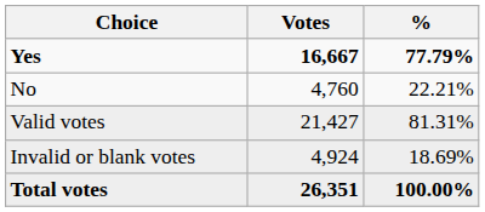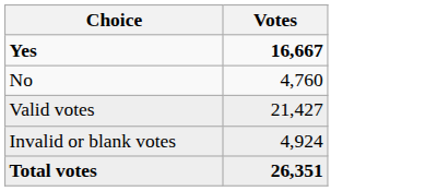 <table class="wikitable">
 <tr>
 <th style=width:11em>Choice</th>
 <th style=width:5em>Votes</th>
-<th style=width:5em>%</th>
 </tr>
 <tr>
 <td> <strong>Yes</strong></td>
 <td style="text-align: right;"><strong>16,667</strong></td>
-<td style="text-align: right;"><strong>77.79%</strong></td>
 </tr>
 <tr>
 <td> No</td>
 <td style="text-align: right;">4,760</td>
-<td style="text-align: right;">22.21%</td>
 </tr>
 <tr style="background-color:#eeeeee" |>
 <td>Valid votes</td>
 <td style="text-align: right;">21,427</td>
-<td style="text-align: right;">81.31%</td>
 </tr>
 <tr style="background-color:#eeeeee" |>
 <td>Invalid or blank votes</td>
 <td style="text-align: right;">4,924</td>
-<td style="text-align: right;">18.69%</td>
 </tr>
 <tr style="background-color:#eeeeee" |>
 <td><strong>Total votes </strong></td>
 <td style="text-align: right;"><strong>26,351</strong></td>
-<td style="text-align: right;"><strong>100.00%</strong></td>
 </tr>
 </table>
